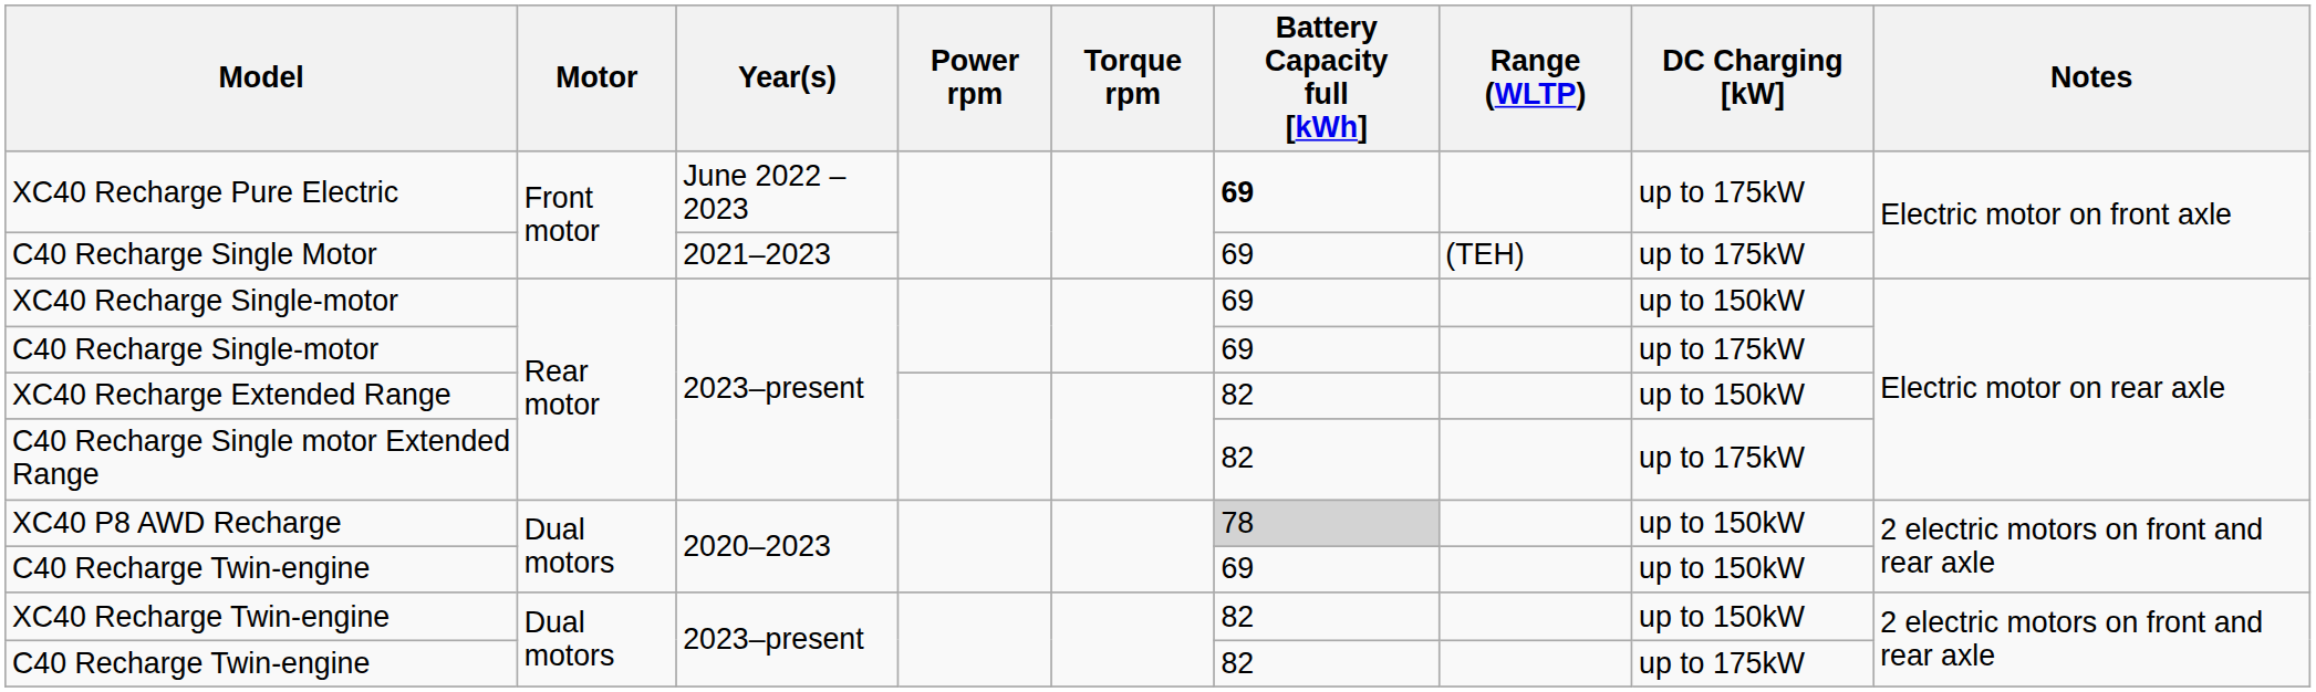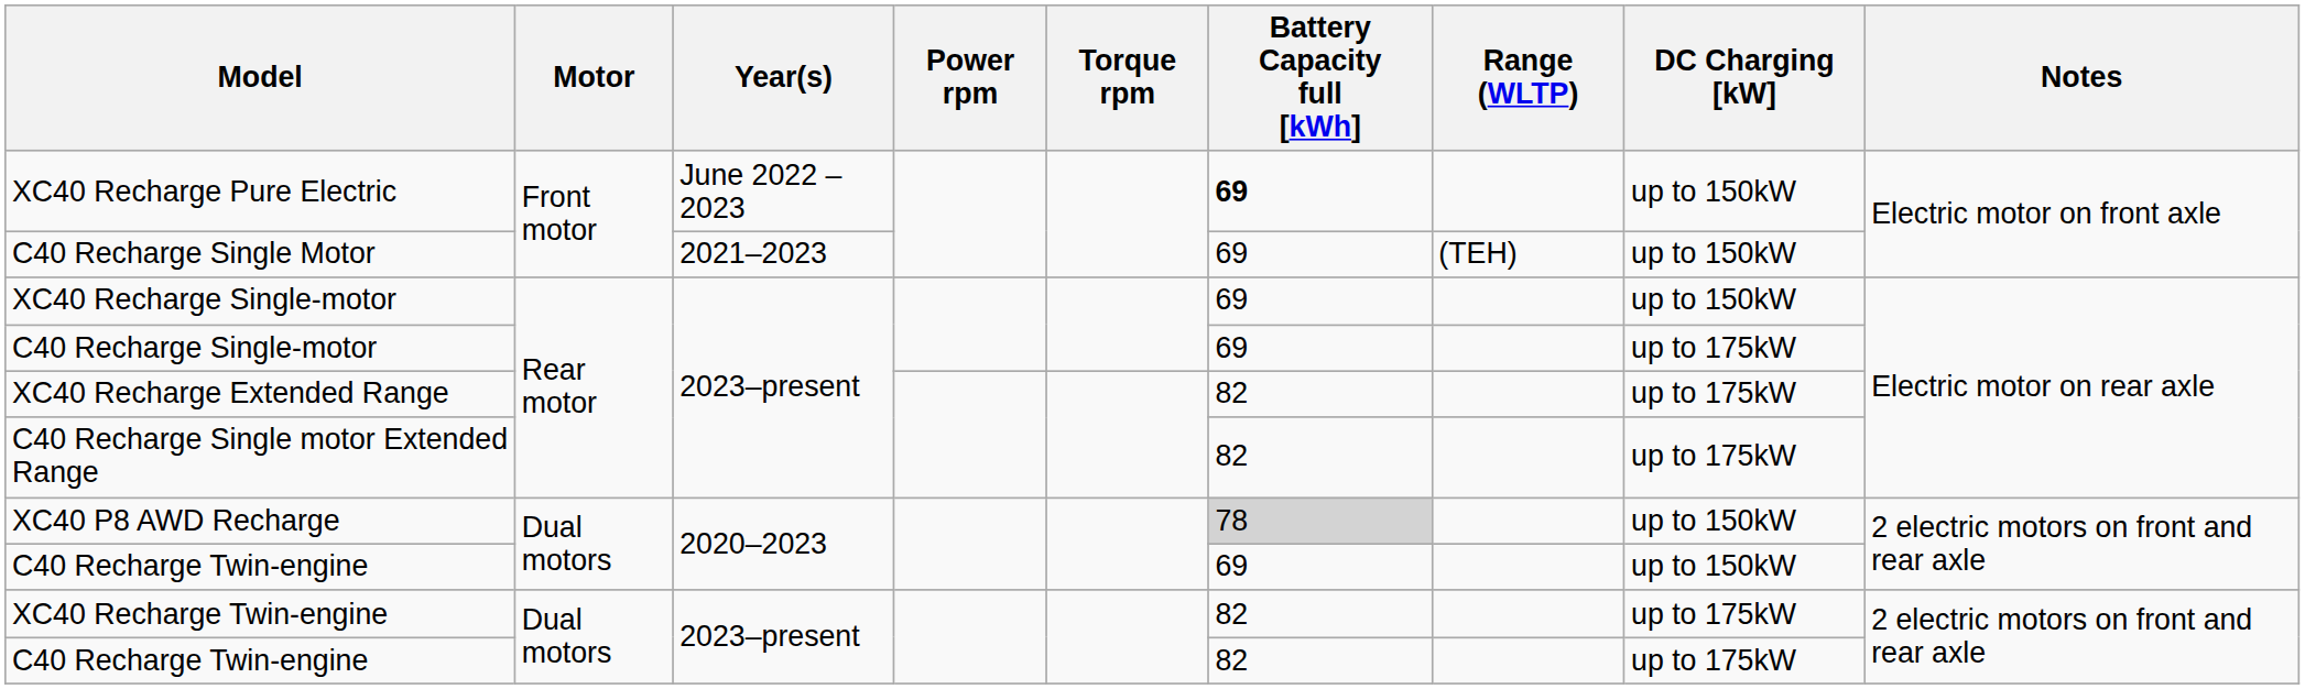 <table class="wikitable collapsible">
 <tr>
 <th>Model</th>
 <th>Motor</th>
 <th>Year(s)</th>
 <th>Power rpm</th>
 <th>Torque rpm</th>
 <th><strong>Battery Capacity</strong><br>full<br>[<a href='#'>kWh</a>]</th>
 <th>Range (<a href='#'>WLTP</a>)</th>
 <th>DC Charging [kW]</th>
 <th>Notes</th>
 </tr>
 <tr>
 <td>XC40 Recharge Pure Electric</td>
 <td rowspan="2">Front motor</td>
 <td>June 2022 – 2023</td>
 <td rowspan="2"></td>
 <td rowspan="2"></td>
 <td><strong>69</strong></td>
 <td></td>
-<td>up to 175kW</td>
+<td>up to 150kW</td>
 <td rowspan="2">Electric motor on front axle</td>
 </tr>
 <tr>
 <td>C40 Recharge Single Motor</td>
 <td>2021–2023</td>
 <td>69</td>
 <td> (TEH)</td>
-<td>up to 175kW</td>
+<td>up to 150kW</td>
 </tr>
 <tr>
 <td>XC40 Recharge Single-motor</td>
 <td rowspan="4">Rear motor</td>
 <td rowspan="4">2023–present</td>
 <td rowspan="2"></td>
 <td rowspan="2"></td>
 <td>69</td>
 <td></td>
 <td>up to 150kW</td>
 <td rowspan="4">Electric motor on rear axle</td>
 </tr>
 <tr>
 <td>C40 Recharge Single-motor</td>
 <td>69</td>
 <td></td>
 <td>up to 175kW</td>
 </tr>
 <tr>
 <td>XC40 Recharge Extended Range</td>
 <td rowspan="2"></td>
 <td rowspan="2"></td>
 <td>82</td>
 <td></td>
-<td>up to 150kW</td>
+<td>up to 175kW</td>
 </tr>
 <tr>
 <td>C40 Recharge Single motor Extended Range</td>
 <td>82</td>
 <td></td>
 <td>up to 175kW</td>
 </tr>
 <tr>
 <td>XC40 P8 AWD Recharge</td>
 <td rowspan="2">Dual motors</td>
 <td rowspan="2">2020–2023</td>
 <td rowspan="2"></td>
 <td rowspan="2"></td>
 <td style="background: lightgrey;">78</td>
 <td></td>
 <td>up to 150kW</td>
 <td rowspan="2">2 electric motors on front and rear axle</td>
 </tr>
 <tr>
 <td>C40 Recharge Twin-engine</td>
 <td>69</td>
 <td></td>
 <td>up to 150kW</td>
 </tr>
 <tr>
 <td>XC40 Recharge Twin-engine</td>
 <td rowspan="2">Dual motors</td>
 <td rowspan="2">2023–present</td>
 <td rowspan="2"></td>
 <td rowspan="2"></td>
 <td>82</td>
 <td></td>
-<td>up to 150kW</td>
+<td>up to 175kW</td>
 <td rowspan="2">2 electric motors on front and rear axle</td>
 </tr>
 <tr>
 <td>C40 Recharge Twin-engine</td>
 <td>82</td>
 <td></td>
 <td>up to 175kW</td>
 </tr>
 </table>
